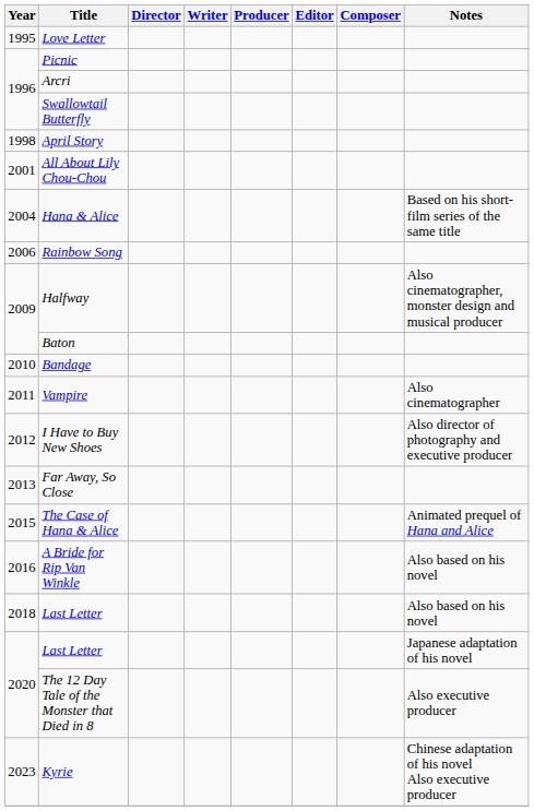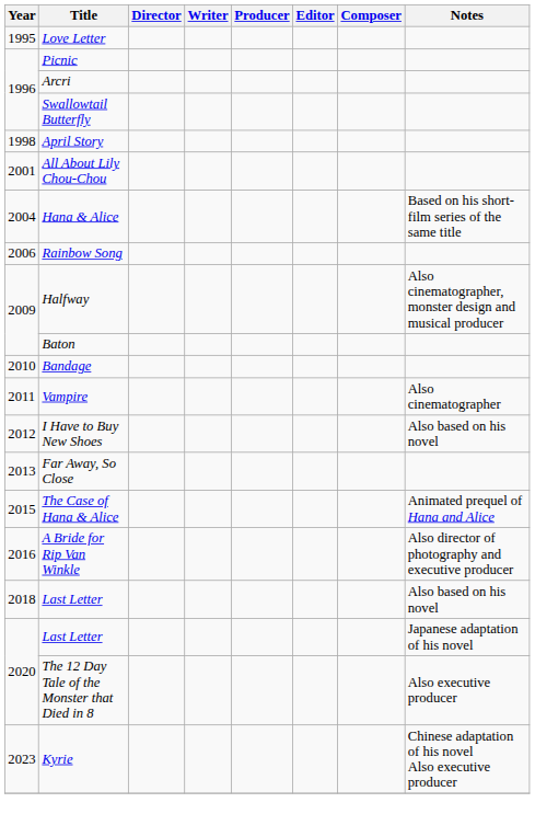 <table class="wikitable sortable">
 <tr>
 <th>Year</th>
 <th>Title</th>
 <th><a href='#'>Director</a></th>
 <th><a href='#'>Writer</a></th>
 <th><a href='#'>Producer</a></th>
 <th><a href='#'>Editor</a></th>
 <th><a href='#'>Composer</a></th>
 <th>Notes</th>
 </tr>
 <tr>
 <td>1995</td>
 <td><em><a href='#'>Love Letter</a></em></td>
 <td></td>
 <td></td>
 <td></td>
 <td></td>
 <td></td>
 <td></td>
 </tr>
 <tr>
 <td rowspan=3>1996</td>
 <td><em><a href='#'>Picnic</a></em></td>
 <td></td>
 <td></td>
 <td></td>
 <td></td>
 <td></td>
 <td></td>
 </tr>
 <tr>
 <td><em>Arcri</em></td>
 <td></td>
 <td></td>
 <td></td>
 <td></td>
 <td></td>
 <td></td>
 </tr>
 <tr>
 <td><em><a href='#'>Swallowtail Butterfly</a></em></td>
 <td></td>
 <td></td>
 <td></td>
 <td></td>
 <td></td>
 <td></td>
 </tr>
 <tr>
 <td>1998</td>
 <td><em><a href='#'>April Story</a></em></td>
 <td></td>
 <td></td>
 <td></td>
 <td></td>
 <td></td>
 <td></td>
 </tr>
 <tr>
 <td>2001</td>
 <td><em><a href='#'>All About Lily Chou-Chou</a></em></td>
 <td></td>
 <td></td>
 <td></td>
 <td></td>
 <td></td>
 <td></td>
 </tr>
 <tr>
 <td>2004</td>
 <td><em><a href='#'>Hana & Alice</a></em></td>
 <td></td>
 <td></td>
 <td></td>
 <td></td>
 <td></td>
 <td>Based on his short-film series of the same title</td>
 </tr>
 <tr>
 <td>2006</td>
 <td><em><a href='#'>Rainbow Song</a></em></td>
 <td></td>
 <td></td>
 <td></td>
 <td></td>
 <td></td>
 <td></td>
 </tr>
 <tr>
 <td rowspan=2>2009</td>
 <td><em>Halfway</em></td>
 <td></td>
 <td></td>
 <td></td>
 <td></td>
 <td></td>
 <td>Also cinematographer, monster design and musical producer</td>
 </tr>
 <tr>
 <td><em>Baton</em></td>
 <td></td>
 <td></td>
 <td></td>
 <td></td>
 <td></td>
 <td></td>
 </tr>
 <tr>
 <td>2010</td>
 <td><em><a href='#'>Bandage</a></em></td>
 <td></td>
 <td></td>
 <td></td>
 <td></td>
 <td></td>
 <td></td>
 </tr>
 <tr>
 <td>2011</td>
 <td><em><a href='#'>Vampire</a></em></td>
 <td></td>
 <td></td>
 <td></td>
 <td></td>
 <td></td>
 <td>Also cinematographer</td>
 </tr>
 <tr>
 <td>2012</td>
 <td><em>I Have to Buy New Shoes</em></td>
 <td></td>
 <td></td>
 <td></td>
 <td></td>
 <td></td>
-<td>Also director of photography and executive producer</td>
+<td>Also based on his novel</td>
 </tr>
 <tr>
 <td>2013</td>
 <td><em>Far Away, So Close</em></td>
 <td></td>
 <td></td>
 <td></td>
 <td></td>
 <td></td>
 <td></td>
 </tr>
 <tr>
 <td>2015</td>
 <td><em><a href='#'>The Case of Hana & Alice</a></em></td>
 <td></td>
 <td></td>
 <td></td>
 <td></td>
 <td></td>
 <td>Animated prequel of <em><a href='#'>Hana and Alice</a></em></td>
 </tr>
 <tr>
 <td>2016</td>
 <td><em><a href='#'>A Bride for Rip Van Winkle</a></em></td>
 <td></td>
 <td></td>
 <td></td>
 <td></td>
 <td></td>
-<td>Also based on his novel</td>
+<td>Also director of photography and executive producer</td>
 </tr>
 <tr>
 <td>2018</td>
 <td><em><a href='#'>Last Letter</a></em></td>
 <td></td>
 <td></td>
 <td></td>
 <td></td>
 <td></td>
 <td>Also based on his novel</td>
 </tr>
 <tr>
 <td rowspan=2>2020</td>
 <td><em><a href='#'>Last Letter</a></em></td>
 <td></td>
 <td></td>
 <td></td>
 <td></td>
 <td></td>
 <td>Japanese adaptation of his novel</td>
 </tr>
 <tr>
 <td><em>The 12 Day Tale of the Monster that Died in 8</em></td>
 <td></td>
 <td></td>
 <td></td>
 <td></td>
 <td></td>
 <td>Also executive producer</td>
 </tr>
 <tr>
 <td>2023</td>
 <td><em><a href='#'>Kyrie</a></em></td>
 <td></td>
 <td></td>
 <td></td>
 <td></td>
 <td></td>
 <td>Chinese adaptation of his novel<br>Also executive producer</td>
 </tr>
 <tr>
 </tr>
 </table>
